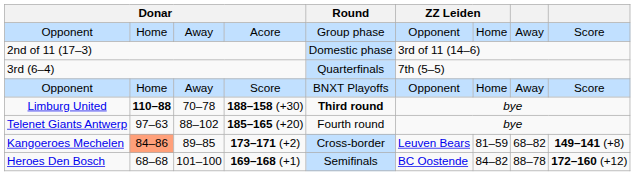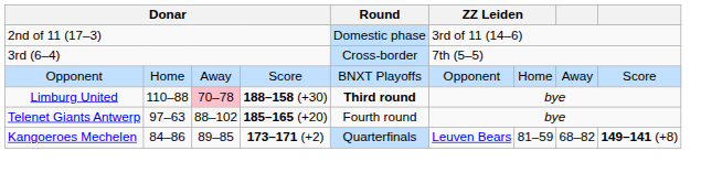 <table class="wikitable" style="text-align:center">
 <tr>
 <th colspan="4">Donar</th>
 <th>Round</th>
 <th colspan="2">ZZ Leiden</th>
 <th></th>
 <th></th>
 </tr>
-<tr style="background:#C1E0FF">
-<td>Opponent</td>
-<td colspan="1">Home</td>
-<td>Away</td>
-<td>Acore</td>
-<td>Group phase</td>
-<td>Opponent</td>
-<td colspan="1">Home</td>
-<td>Away</td>
-<td>Score</td>
-</tr>
 <tr>
 <td colspan="4" style="text-align:left">2nd of 11 (17–3)</td>
 <td style="background:#C1E0FF">Domestic phase</td>
 <td colspan="4" style="text-align:left">3rd of 11 (14–6)</td>
 </tr>
 <tr>
 <td colspan="4" style="text-align:left">3rd (6–4)</td>
-<td style="background:#C1E0FF">Quarterfinals</td>
+<td style="background:#C1E0FF">Cross-border</td>
 <td colspan="4" style="text-align:left">7th (5–5)</td>
 </tr>
 <tr style="background:#C1E0FF">
 <td>Opponent</td>
 <td colspan="1">Home</td>
 <td>Away</td>
 <td>Score</td>
 <td>BNXT Playoffs</td>
 <td>Opponent</td>
 <td colspan="1">Home</td>
 <td>Away</td>
 <td>Score</td>
 </tr>
 <tr>
 <td><a href='#'>Limburg United</a></td>
-<td><strong>110–88</strong></td>
-<td>70–78</td>
+<td>110–88</td>
+<td style="background: pink;">70–78</td>
 <td><strong>188–158</strong> (+30)</td>
 <td><strong>Third round</strong></td>
 <td colspan="4"><em>bye</em></td>
 </tr>
 <tr>
 <td><a href='#'>Telenet Giants Antwerp</a></td>
 <td>97–63</td>
 <td>88–102</td>
 <td><strong>185–165</strong> (+20)</td>
 <td>Fourth round</td>
 <td colspan="4"><em>bye</em></td>
 </tr>
 <tr>
 <td style="text-align:left"><a href='#'>Kangoeroes Mechelen</a></td>
-<td style="background: lightsalmon;">84–86</td>
+<td>84–86</td>
 <td>89–85</td>
 <td><strong>173–171</strong> (+2)</td>
-<td style="background:#C1E0FF">Cross-border</td>
+<td style="background:#C1E0FF">Quarterfinals</td>
 <td style="text-align:left"><a href='#'>Leuven Bears</a></td>
 <td>81–59</td>
 <td>68–82</td>
 <td><strong>149–141</strong> (+8)</td>
 </tr>
-<tr>
-<td style="text-align:left"><a href='#'>Heroes Den Bosch</a></td>
-<td>68–68</td>
-<td>101–100</td>
-<td><strong>169–168</strong> (+1)</td>
-<td style="background:#C1E0FF">Semifinals</td>
-<td style="text-align:left"><a href='#'>BC Oostende</a></td>
-<td>84–82</td>
-<td>88–78</td>
-<td><strong>172–160</strong> (+12)</td>
-</tr>
 </table>
